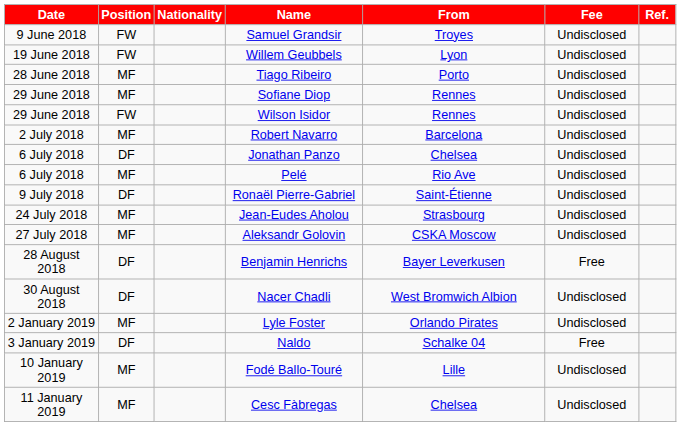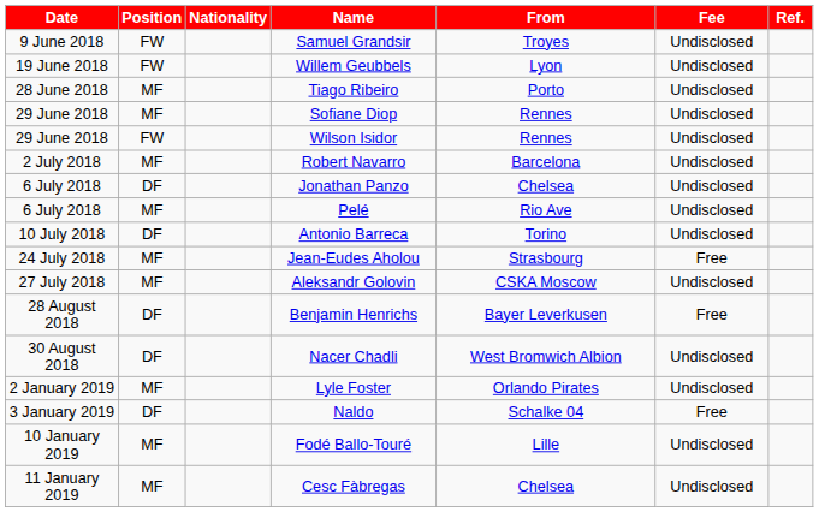 <table class="wikitable"  style="text-align:center; font-size:90%; ">
 <tr>
 <th style="background:#ff0000; color:white; width:100px;">Date</th>
 <th style="background:#ff0000; color:white; width:50px;">Position</th>
 <th style="background:#ff0000; color:white; width:50px;">Nationality</th>
 <th style="background:#ff0000; color:white; width:150px;">Name</th>
 <th style="background:#ff0000; color:white; width:200px;">From</th>
 <th style="background:#ff0000; color:white; width:100px;">Fee</th>
 <th style="background:#ff0000; color:white; width:35px;">Ref.</th>
 </tr>
 <tr>
 <td>9 June 2018</td>
 <td>FW</td>
 <td></td>
 <td><a href='#'>Samuel Grandsir</a></td>
 <td><a href='#'>Troyes</a></td>
 <td>Undisclosed</td>
 <td></td>
 </tr>
 <tr>
 <td>19 June 2018</td>
 <td>FW</td>
 <td></td>
 <td><a href='#'>Willem Geubbels</a></td>
 <td><a href='#'>Lyon</a></td>
 <td>Undisclosed</td>
 <td></td>
 </tr>
 <tr>
 <td>28 June 2018</td>
 <td>MF</td>
 <td></td>
 <td><a href='#'>Tiago Ribeiro</a></td>
 <td><a href='#'>Porto</a></td>
 <td>Undisclosed</td>
 <td></td>
 </tr>
 <tr>
 <td>29 June 2018</td>
 <td>MF</td>
 <td></td>
 <td><a href='#'>Sofiane Diop</a></td>
 <td><a href='#'>Rennes</a></td>
 <td>Undisclosed</td>
 <td></td>
 </tr>
 <tr>
 <td>29 June 2018</td>
 <td>FW</td>
 <td></td>
 <td><a href='#'>Wilson Isidor</a></td>
 <td><a href='#'>Rennes</a></td>
 <td>Undisclosed</td>
 <td></td>
 </tr>
 <tr>
 <td>2 July 2018</td>
 <td>MF</td>
 <td></td>
 <td><a href='#'>Robert Navarro</a></td>
 <td><a href='#'>Barcelona</a></td>
 <td>Undisclosed</td>
 <td></td>
 </tr>
 <tr>
 <td>6 July 2018</td>
 <td>DF</td>
 <td></td>
 <td><a href='#'>Jonathan Panzo</a></td>
 <td><a href='#'>Chelsea</a></td>
 <td>Undisclosed</td>
 <td></td>
 </tr>
 <tr>
 <td>6 July 2018</td>
 <td>MF</td>
 <td></td>
 <td><a href='#'>Pelé</a></td>
 <td><a href='#'>Rio Ave</a></td>
 <td>Undisclosed</td>
 <td></td>
 </tr>
 <tr>
-<td>9 July 2018</td>
+<td>10 July 2018</td>
 <td>DF</td>
 <td></td>
-<td><a href='#'>Ronaël Pierre-Gabriel</a></td>
-<td><a href='#'>Saint-Étienne</a></td>
+<td><a href='#'>Antonio Barreca</a></td>
+<td><a href='#'>Torino</a></td>
 <td>Undisclosed</td>
 <td></td>
 </tr>
 <tr>
 <td>24 July 2018</td>
 <td>MF</td>
 <td></td>
 <td><a href='#'>Jean-Eudes Aholou</a></td>
 <td><a href='#'>Strasbourg</a></td>
-<td>Undisclosed</td>
+<td>Free</td>
 <td></td>
 </tr>
 <tr>
 <td>27 July 2018</td>
 <td>MF</td>
 <td></td>
 <td><a href='#'>Aleksandr Golovin</a></td>
 <td><a href='#'>CSKA Moscow</a></td>
 <td>Undisclosed</td>
 <td></td>
 </tr>
 <tr>
 <td>28 August 2018</td>
 <td>DF</td>
 <td></td>
 <td><a href='#'>Benjamin Henrichs</a></td>
 <td><a href='#'>Bayer Leverkusen</a></td>
 <td>Free</td>
 <td></td>
 </tr>
 <tr>
 <td>30 August 2018</td>
 <td>DF</td>
 <td></td>
 <td><a href='#'>Nacer Chadli</a></td>
 <td><a href='#'>West Bromwich Albion</a></td>
 <td>Undisclosed</td>
 <td></td>
 </tr>
 <tr>
 <td>2 January 2019</td>
 <td>MF</td>
 <td></td>
 <td><a href='#'>Lyle Foster</a></td>
 <td><a href='#'>Orlando Pirates</a></td>
 <td>Undisclosed</td>
 <td></td>
 </tr>
 <tr>
 <td>3 January 2019</td>
 <td>DF</td>
 <td></td>
 <td><a href='#'>Naldo</a></td>
 <td><a href='#'>Schalke 04</a></td>
 <td>Free</td>
 <td></td>
 </tr>
 <tr>
 <td>10 January 2019</td>
 <td>MF</td>
 <td></td>
 <td><a href='#'>Fodé Ballo-Touré</a></td>
 <td><a href='#'>Lille</a></td>
 <td>Undisclosed</td>
 <td></td>
 </tr>
 <tr>
 <td>11 January 2019</td>
 <td>MF</td>
 <td></td>
 <td><a href='#'>Cesc Fàbregas</a></td>
 <td><a href='#'>Chelsea</a></td>
 <td>Undisclosed</td>
 <td></td>
 </tr>
 </table>
